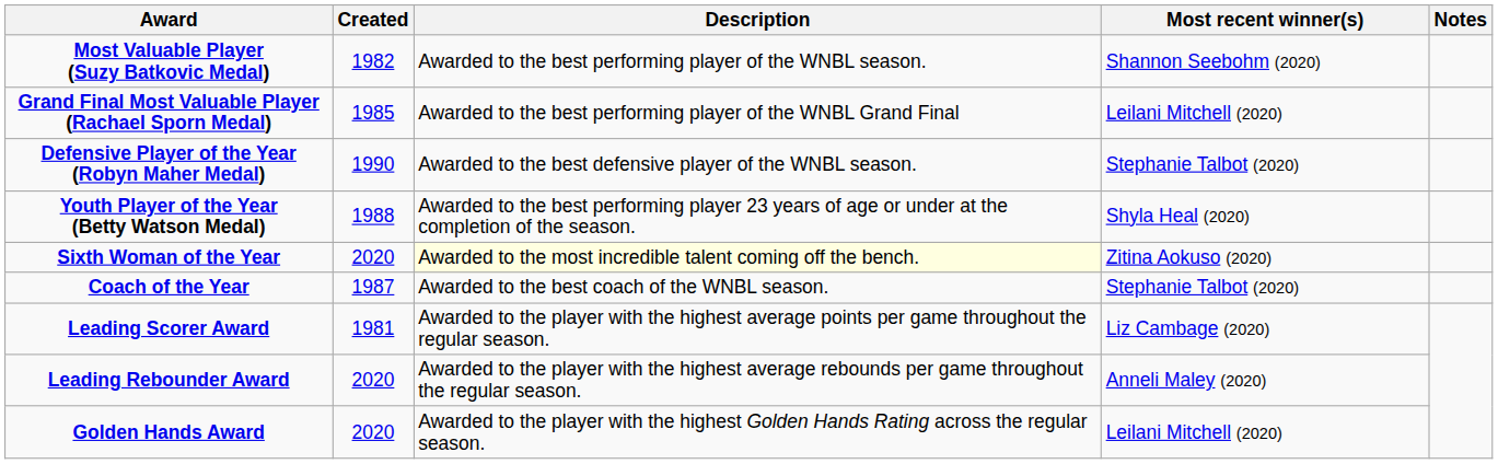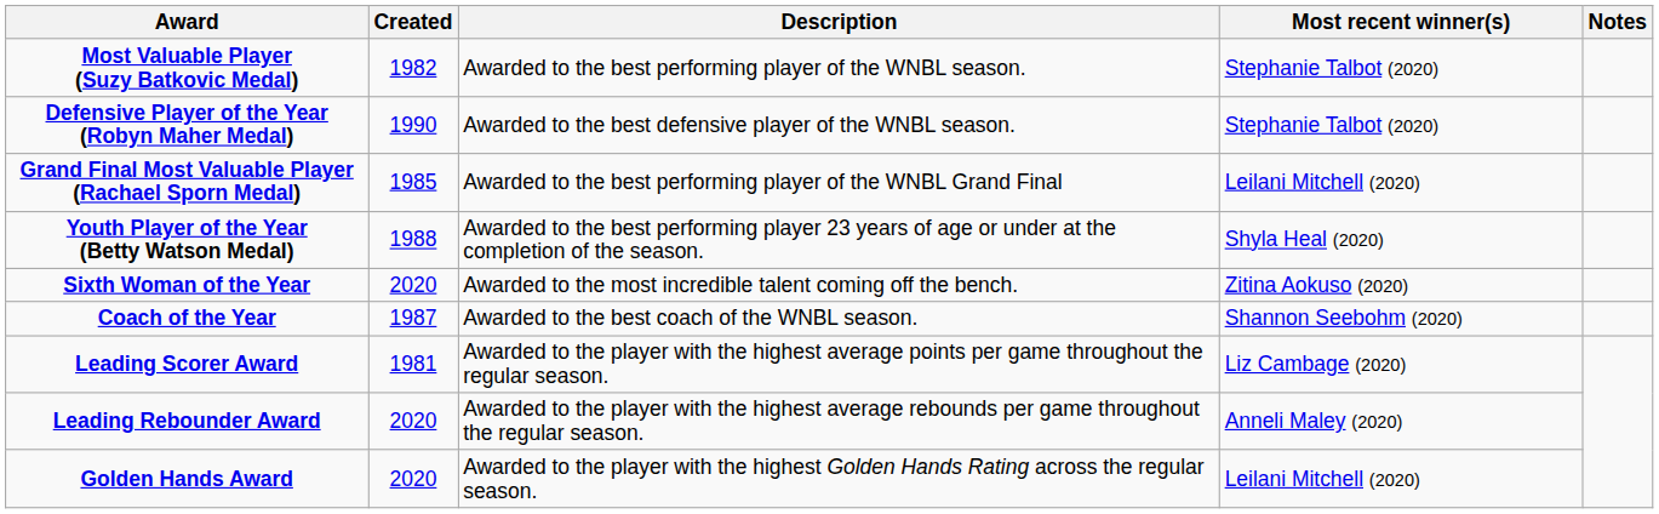 <table class="wikitable plainrowheaders sortable" summary="Award (sortable), Created (sortable), Description, Most recent winner(s) and Notes">
 <tr>
 <th scope="col" width="20%">Award</th>
 <th scope="col" width="1%">Created</th>
 <th scope="col" width="42%" class="unsortable">Description</th>
 <th scope="col" width="20%" class="unsortable">Most recent winner(s)</th>
 <th scope="col" width="1%" class="unsortable">Notes</th>
 </tr>
 <tr>
 <th scope="row" style="background-color:transparent;"><a href='#'>Most Valuable Player</a> <br> (<a href='#'>Suzy Batkovic Medal</a>)</th>
 <td align=center><a href='#'>1982</a></td>
 <td>Awarded to the best performing player of the WNBL season.</td>
-<td> <a href='#'>Shannon Seebohm</a> <small>(2020)</small></td>
+<td> <a href='#'>Stephanie Talbot</a> <small>(2020)</small></td>
+<td align="center"></td>
+</tr>
+<tr>
+<th scope="row" style="background-color:transparent;"><a href='#'>Defensive Player of the Year</a> <br> (<a href='#'>Robyn Maher Medal</a>)</th>
+<td align=center><a href='#'>1990</a></td>
+<td>Awarded to the best defensive player of the WNBL season.</td>
+<td> <a href='#'>Stephanie Talbot</a> <small>(2020)</small></td>
 <td align="center"></td>
 </tr>
 <tr>
 <th scope="row" style="background-color:transparent;"><a href='#'>Grand Final Most Valuable Player</a> <br> (<a href='#'>Rachael Sporn Medal</a>)</th>
 <td align=center><a href='#'>1985</a></td>
 <td>Awarded to the best performing player of the WNBL Grand Final</td>
 <td> <a href='#'>Leilani Mitchell</a> <small>(2020)</small></td>
-<td align="center"></td>
-</tr>
-<tr>
-<th scope="row" style="background-color:transparent;"><a href='#'>Defensive Player of the Year</a> <br> (<a href='#'>Robyn Maher Medal</a>)</th>
-<td align=center><a href='#'>1990</a></td>
-<td>Awarded to the best defensive player of the WNBL season.</td>
-<td> <a href='#'>Stephanie Talbot</a> <small>(2020)</small></td>
 <td align="center"></td>
 </tr>
 <tr>
 <th scope="row" style="background-color:transparent;"><a href='#'>Youth Player of the Year</a> <br> (Betty Watson Medal)</th>
 <td align=center><a href='#'>1988</a></td>
 <td>Awarded to the best performing player 23 years of age or under at the completion of the season.</td>
 <td> <a href='#'>Shyla Heal</a> <small>(2020)</small></td>
 <td align="center"></td>
 </tr>
 <tr>
 <th scope="row" style="background-color:transparent;"><a href='#'>Sixth Woman of the Year</a></th>
 <td align=center><a href='#'>2020</a></td>
-<td style="background: lightyellow;">Awarded to the most incredible talent coming off the bench.</td>
+<td>Awarded to the most incredible talent coming off the bench.</td>
 <td> <a href='#'>Zitina Aokuso</a> <small>(2020)</small></td>
 <td align="center"></td>
 </tr>
 <tr>
 <th scope="row" style="background-color:transparent;"><a href='#'>Coach of the Year</a> <br></th>
 <td align=center><a href='#'>1987</a></td>
 <td>Awarded to the best coach of the WNBL season.</td>
-<td> <a href='#'>Stephanie Talbot</a> <small>(2020)</small></td>
+<td> <a href='#'>Shannon Seebohm</a> <small>(2020)</small></td>
 <td align="center"></td>
 </tr>
 <tr>
 <th scope="row" style="background-color:transparent;"><a href='#'>Leading Scorer Award</a> <br></th>
 <td align=center><a href='#'>1981</a></td>
 <td>Awarded to the player with the highest average points per game throughout the regular season.</td>
 <td> <a href='#'>Liz Cambage</a> <small>(2020)</small></td>
 <td rowspan=3; align="center"></td>
 </tr>
 <tr>
 <th scope="row" style="background-color:transparent;"><a href='#'>Leading Rebounder Award</a> <br></th>
 <td align=center><a href='#'>2020</a></td>
 <td>Awarded to the player with the highest average rebounds per game throughout the regular season.</td>
 <td> <a href='#'>Anneli Maley</a> <small>(2020)</small></td>
 </tr>
 <tr>
 <th scope="row" style="background-color:transparent;"><a href='#'>Golden Hands Award</a> <br></th>
 <td align=center><a href='#'>2020</a></td>
 <td>Awarded to the player with the highest <em>Golden Hands Rating</em> across the regular season.</td>
 <td> <a href='#'>Leilani Mitchell</a> <small>(2020)</small></td>
 </tr>
 </table>
